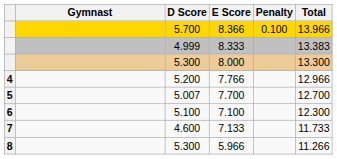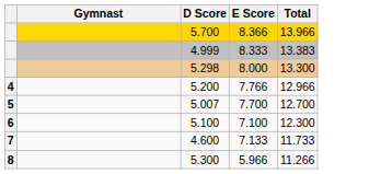 <table class="wikitable sortable" style="text-align:center; font-size:95%;">
 <tr>
 <th></th>
 <th width="210">Gymnast</th>
 <th>D Score</th>
 <th>E Score</th>
-<th>Penalty</th>
 <th>Total</th>
 </tr>
 <tr style="background-color:gold;">
 <th></th>
 <td align="left"></td>
 <td>5.700</td>
 <td>8.366</td>
-<td>0.100</td>
 <td>13.966</td>
 </tr>
 <tr style="background-color:silver;">
 <th></th>
 <td align="left"></td>
 <td>4.999</td>
 <td>8.333</td>
-<td></td>
 <td>13.383</td>
 </tr>
 <tr style="background-color:#eecc99;">
 <th></th>
 <td align="left"></td>
-<td>5.300</td>
+<td>5.298</td>
 <td>8.000</td>
-<td></td>
 <td>13.300</td>
 </tr>
 <tr>
 <th>4</th>
 <td align="left"></td>
 <td>5.200</td>
 <td>7.766</td>
-<td></td>
 <td>12.966</td>
 </tr>
 <tr>
 <th>5</th>
 <td align="left"></td>
 <td>5.007</td>
 <td>7.700</td>
-<td></td>
 <td>12.700</td>
 </tr>
 <tr>
 <th>6</th>
 <td align="left"></td>
 <td>5.100</td>
 <td>7.100</td>
-<td></td>
 <td>12.300</td>
 </tr>
 <tr>
 <th>7</th>
 <td align="left"></td>
 <td>4.600</td>
 <td>7.133</td>
-<td></td>
 <td>11.733</td>
 </tr>
 <tr>
 <th>8</th>
 <td align="left"></td>
 <td>5.300</td>
 <td>5.966</td>
-<td></td>
 <td>11.266</td>
 </tr>
 </table>
